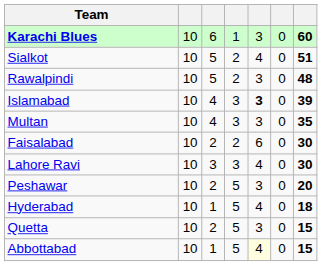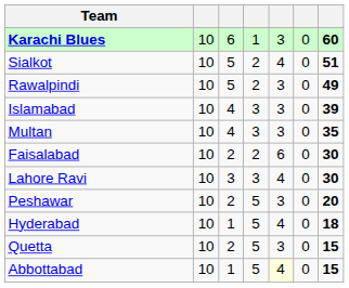 <table class="wikitable sortable" style="text-align:center";"font-size:95%">
 <tr>
 <th style="width:200px;">Team</th>
 <th style="width:20px;"></th>
 <th style="width:20px;"></th>
 <th style="width:20px;"></th>
 <th style="width:20px;"></th>
 <th style="width:20px;"></th>
 <th style="width:20px;"></th>
 </tr>
 <tr bgcolor="#ccffcc">
 <td style="text-align:left"><strong><a href='#'>Karachi Blues</a></strong></td>
 <td>10</td>
 <td>6</td>
 <td>1</td>
 <td>3</td>
 <td>0</td>
 <td><strong>60</strong></td>
 </tr>
 <tr>
 <td style="text-align:left"><a href='#'>Sialkot</a></td>
 <td>10</td>
 <td>5</td>
 <td>2</td>
 <td>4</td>
 <td>0</td>
 <td><strong>51</strong></td>
 </tr>
 <tr>
 <td style="text-align:left"><a href='#'>Rawalpindi</a></td>
 <td>10</td>
 <td>5</td>
 <td>2</td>
 <td>3</td>
 <td>0</td>
-<td><strong>48</strong></td>
+<td><strong>49</strong></td>
 </tr>
 <tr>
 <td style="text-align:left"><a href='#'>Islamabad</a></td>
 <td>10</td>
 <td>4</td>
 <td>3</td>
-<td><strong>3</strong></td>
+<td>3</td>
 <td>0</td>
 <td><strong>39</strong></td>
 </tr>
 <tr>
 <td style="text-align:left"><a href='#'>Multan</a></td>
 <td>10</td>
 <td>4</td>
 <td>3</td>
 <td>3</td>
 <td>0</td>
 <td><strong>35</strong></td>
 </tr>
 <tr>
 <td style="text-align:left"><a href='#'>Faisalabad</a></td>
 <td>10</td>
 <td>2</td>
 <td>2</td>
 <td>6</td>
 <td>0</td>
 <td><strong>30</strong></td>
 </tr>
 <tr>
 <td style="text-align:left"><a href='#'>Lahore Ravi</a></td>
 <td>10</td>
 <td>3</td>
 <td>3</td>
 <td>4</td>
 <td>0</td>
 <td><strong>30</strong></td>
 </tr>
 <tr>
 <td style="text-align:left"><a href='#'>Peshawar</a></td>
 <td>10</td>
 <td>2</td>
 <td>5</td>
 <td>3</td>
 <td>0</td>
 <td><strong>20</strong></td>
 </tr>
 <tr>
 <td style="text-align:left"><a href='#'>Hyderabad</a></td>
 <td>10</td>
 <td>1</td>
 <td>5</td>
 <td>4</td>
 <td>0</td>
 <td><strong>18</strong></td>
 </tr>
 <tr>
 <td style="text-align:left"><a href='#'>Quetta</a></td>
 <td>10</td>
 <td>2</td>
 <td>5</td>
 <td>3</td>
 <td>0</td>
 <td><strong>15</strong></td>
 </tr>
 <tr>
 <td style="text-align:left"><a href='#'>Abbottabad</a></td>
 <td>10</td>
 <td>1</td>
 <td>5</td>
 <td style="background: lightyellow;">4</td>
 <td>0</td>
 <td><strong>15</strong></td>
 </tr>
 </table>
